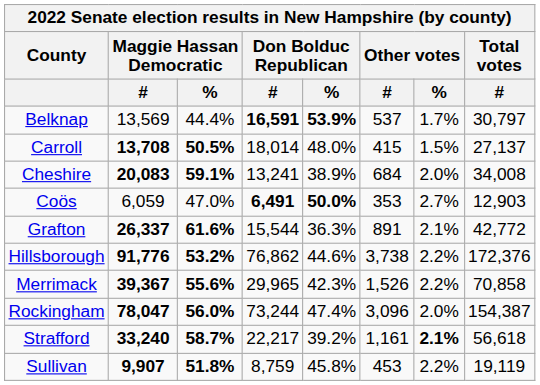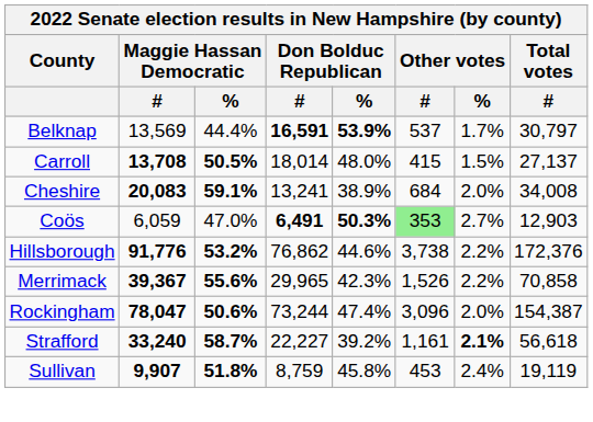 <table class="wikitable sortable">
 <tr>
 <th colspan="8">2022 Senate election results in New Hampshire (by county) </th>
 </tr>
 <tr>
 <th colspan="1" style="text-align:center">County</th>
 <th colspan="2" style="text-align: center;">Maggie Hassan<br>Democratic</th>
 <th colspan="2" style="text-align: center;">Don Bolduc<br>Republican</th>
 <th colspan="2" style="text-align: center;">Other votes</th>
 <th colspan="1" style="text-align: center;">Total<br>votes</th>
 </tr>
 <tr>
 <th colspan="1" style="text-align: center;"></th>
 <th colspan="1" style="text-align: center;">#</th>
 <th colspan="1" style="text-align: center;">%</th>
 <th colspan="1" style="text-align: center;">#</th>
 <th colspan="1" style="text-align: center;">%</th>
 <th colspan="1" style="text-align: center;">#</th>
 <th colspan="1" style="text-align: center;">%</th>
 <th colspan="1" style="text-align: center;">#</th>
 </tr>
 <tr>
 <td align="center" ><a href='#'>Belknap</a></td>
 <td align="center">13,569</td>
 <td align="center">44.4%</td>
 <td align="center"><strong>16,591</strong></td>
 <td align="center"><strong>53.9%</strong></td>
 <td align="center">537</td>
 <td align="center">1.7%</td>
 <td align="center">30,797</td>
 </tr>
 <tr>
 <td align="center" ><a href='#'>Carroll</a></td>
 <td align="center"><strong>13,708</strong></td>
 <td align="center"><strong>50.5%</strong></td>
 <td align="center">18,014</td>
 <td align="center">48.0%</td>
 <td align="center">415</td>
 <td align="center">1.5%</td>
 <td align="center">27,137</td>
 </tr>
 <tr>
 <td align="center" ><a href='#'>Cheshire</a></td>
 <td align="center"><strong>20,083</strong></td>
 <td align="center"><strong>59.1%</strong></td>
 <td align="center">13,241</td>
 <td align="center">38.9%</td>
 <td align="center">684</td>
 <td align="center">2.0%</td>
 <td align="center">34,008</td>
 </tr>
 <tr>
 <td align="center" ><a href='#'>Coös</a></td>
 <td align="center">6,059</td>
 <td align="center">47.0%</td>
 <td align="center"><strong>6,491</strong></td>
-<td align="center"><strong>50.0%</strong></td>
-<td align="center">353</td>
+<td align="center"><strong>50.3%</strong></td>
+<td align="center" style="background: lightgreen;">353</td>
 <td align="center">2.7%</td>
 <td align="center">12,903</td>
-</tr>
-<tr>
-<td align="center" ><a href='#'>Grafton</a></td>
-<td align="center"><strong>26,337</strong></td>
-<td align="center"><strong>61.6%</strong></td>
-<td align="center">15,544</td>
-<td align="center">36.3%</td>
-<td align="center">891</td>
-<td align="center">2.1%</td>
-<td align="center">42,772</td>
 </tr>
 <tr>
 <td align="center" ><a href='#'>Hillsborough</a></td>
 <td align="center"><strong>91,776</strong></td>
 <td align="center"><strong>53.2%</strong></td>
 <td align="center">76,862</td>
 <td align="center">44.6%</td>
 <td align="center">3,738</td>
 <td align="center">2.2%</td>
 <td align="center">172,376</td>
 </tr>
 <tr>
 <td align="center" ><a href='#'>Merrimack</a></td>
 <td align="center"><strong>39,367</strong></td>
 <td align="center"><strong>55.6%</strong></td>
 <td align="center">29,965</td>
 <td align="center">42.3%</td>
 <td align="center">1,526</td>
 <td align="center">2.2%</td>
 <td align="center">70,858</td>
 </tr>
 <tr>
 <td align="center" ><a href='#'>Rockingham</a></td>
 <td align="center"><strong>78,047</strong></td>
-<td align="center"><strong>56.0%</strong></td>
+<td align="center"><strong>50.6%</strong></td>
 <td align="center">73,244</td>
 <td align="center">47.4%</td>
 <td align="center">3,096</td>
 <td align="center">2.0%</td>
 <td align="center">154,387</td>
 </tr>
 <tr>
 <td align="center" ><a href='#'>Strafford</a></td>
 <td align="center"><strong>33,240</strong></td>
 <td align="center"><strong>58.7%</strong></td>
-<td align="center">22,217</td>
+<td align="center">22,227</td>
 <td align="center">39.2%</td>
 <td align="center">1,161</td>
 <td align="center"><strong>2.1%</strong></td>
 <td align="center">56,618</td>
 </tr>
 <tr>
 <td align="center" ><a href='#'>Sullivan</a></td>
 <td align="center"><strong>9,907</strong></td>
 <td align="center"><strong>51.8%</strong></td>
 <td align="center">8,759</td>
 <td align="center">45.8%</td>
 <td align="center">453</td>
-<td align="center">2.2%</td>
+<td align="center">2.4%</td>
 <td align="center">19,119</td>
 </tr>
 </table>
